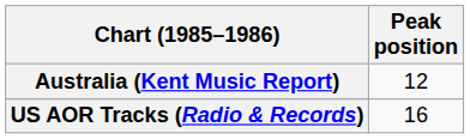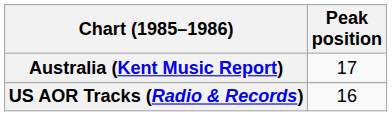 <table class="wikitable sortable plainrowheaders" style="text-align:center">
 <tr>
 <th scope="col">Chart (1985–1986)</th>
 <th scope="col">Peak<br>position</th>
 </tr>
 <tr>
 <th scope="row">Australia (<a href='#'>Kent Music Report</a>)</th>
-<td style="text-align:center;">12</td>
+<td style="text-align:center;">17</td>
 </tr>
 <tr>
 </tr>
 <tr>
 </tr>
 <tr>
 </tr>
 <tr>
 </tr>
 <tr>
 </tr>
 <tr>
 <th scope="row">US AOR Tracks (<em><a href='#'>Radio & Records</a></em>)</th>
 <td>16</td>
 </tr>
 </table>
